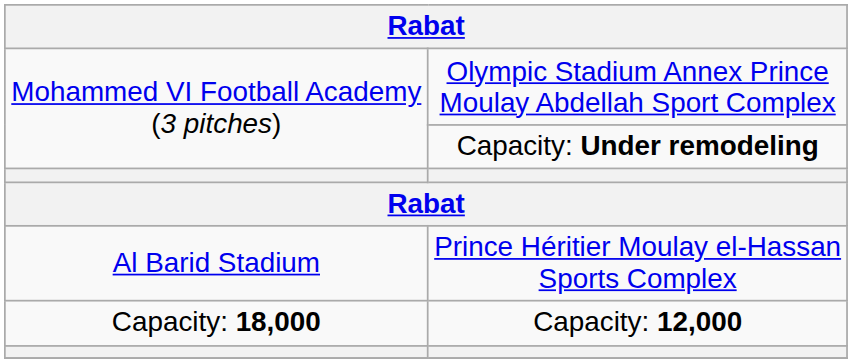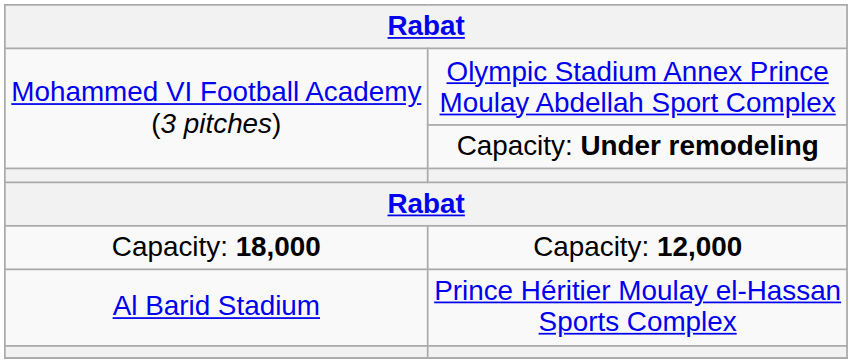 <table class="wikitable" style="text-align:center">
 <tr>
 <th colspan=2><a href='#'>Rabat</a></th>
 </tr>
 <tr>
 <td rowspan=2><a href='#'>Mohammed VI Football Academy</a><br>(<em>3 pitches</em>)</td>
 <td><a href='#'>Olympic Stadium Annex Prince<br>Moulay Abdellah Sport Complex</a></td>
 </tr>
 <tr>
 <td>Capacity: <strong>Under remodeling</strong></td>
 </tr>
 <tr>
 <th></th>
 <th></th>
 </tr>
 <tr>
 <th colspan=2><a href='#'>Rabat</a></th>
 </tr>
 <tr>
+<td>Capacity: <strong>18,000</strong></td>
+<td>Capacity: <strong>12,000</strong></td>
+</tr>
+<tr>
 <td><a href='#'>Al Barid Stadium</a></td>
 <td><a href='#'>Prince Héritier Moulay el-Hassan<br>Sports Complex</a></td>
-</tr>
-<tr>
-<td>Capacity: <strong>18,000</strong></td>
-<td>Capacity: <strong>12,000</strong></td>
 </tr>
 <tr>
 <th></th>
 <th></th>
 </tr>
 <tr>
 </tr>
 </table>
